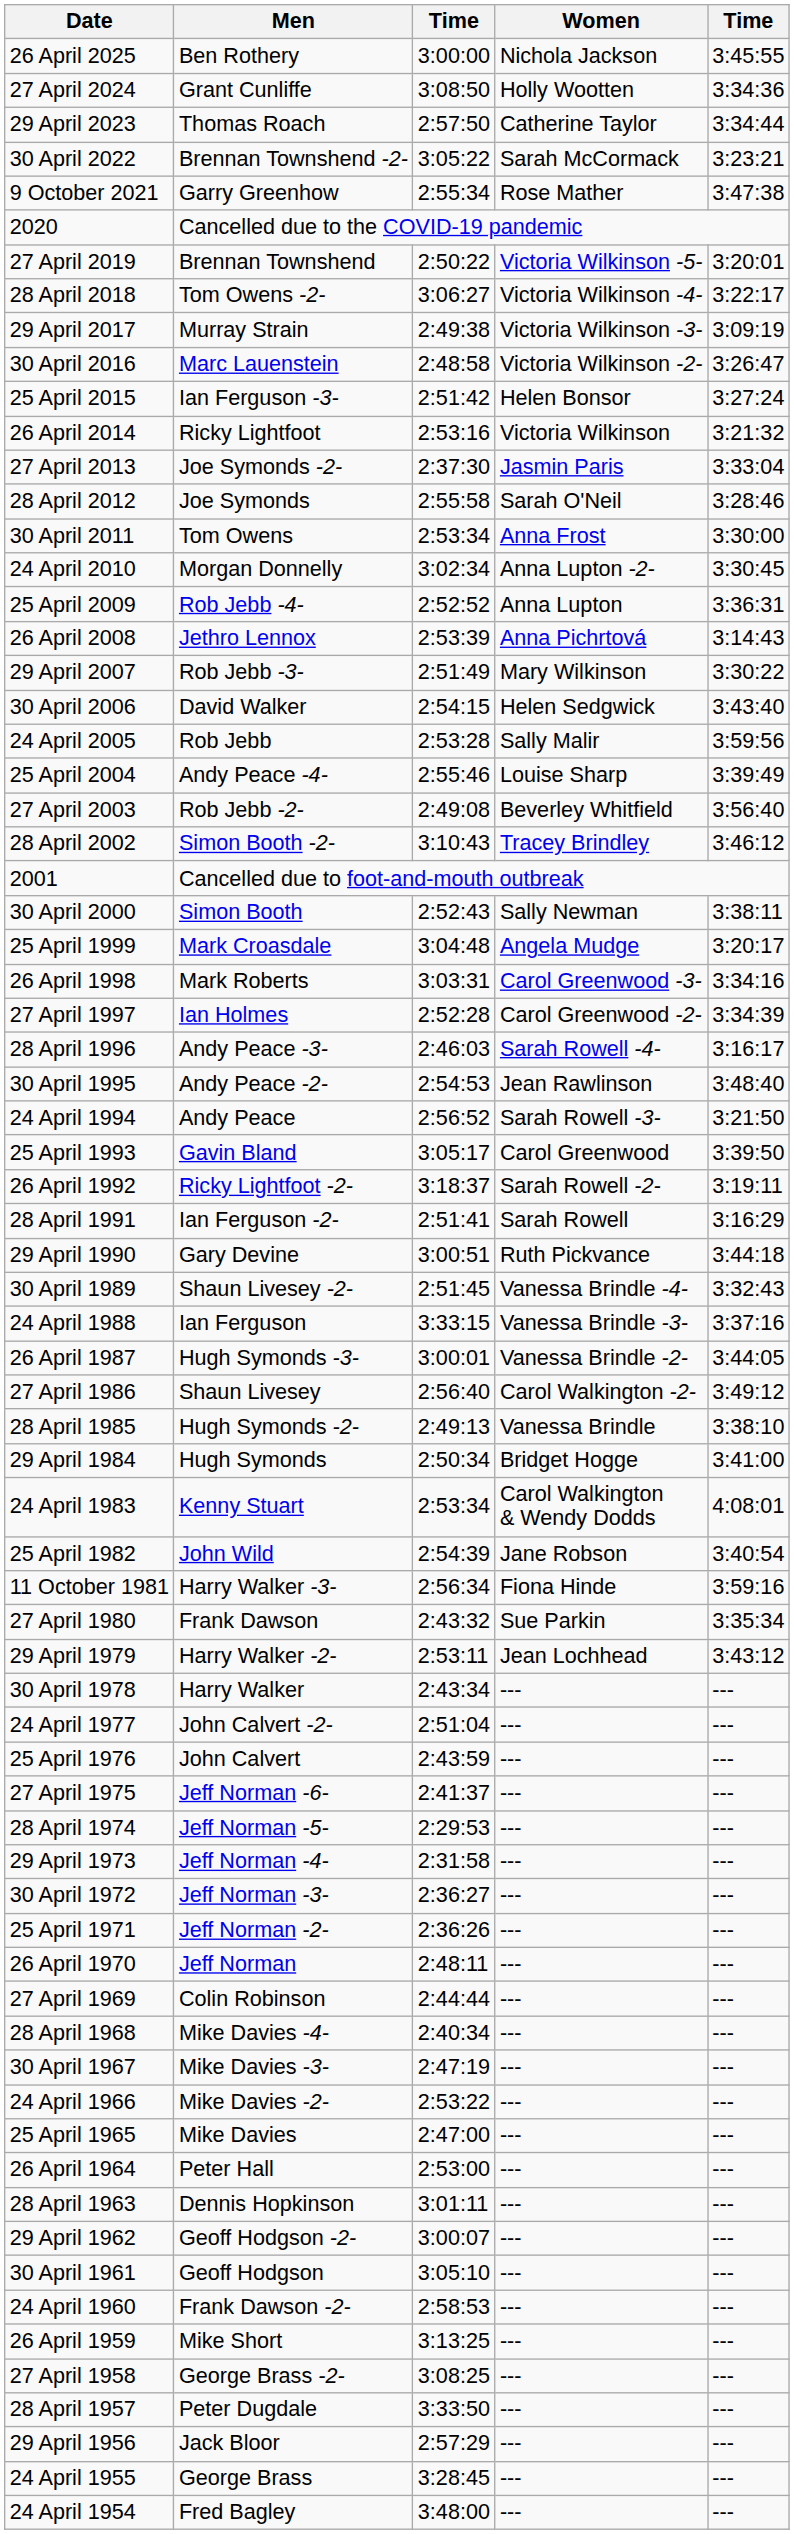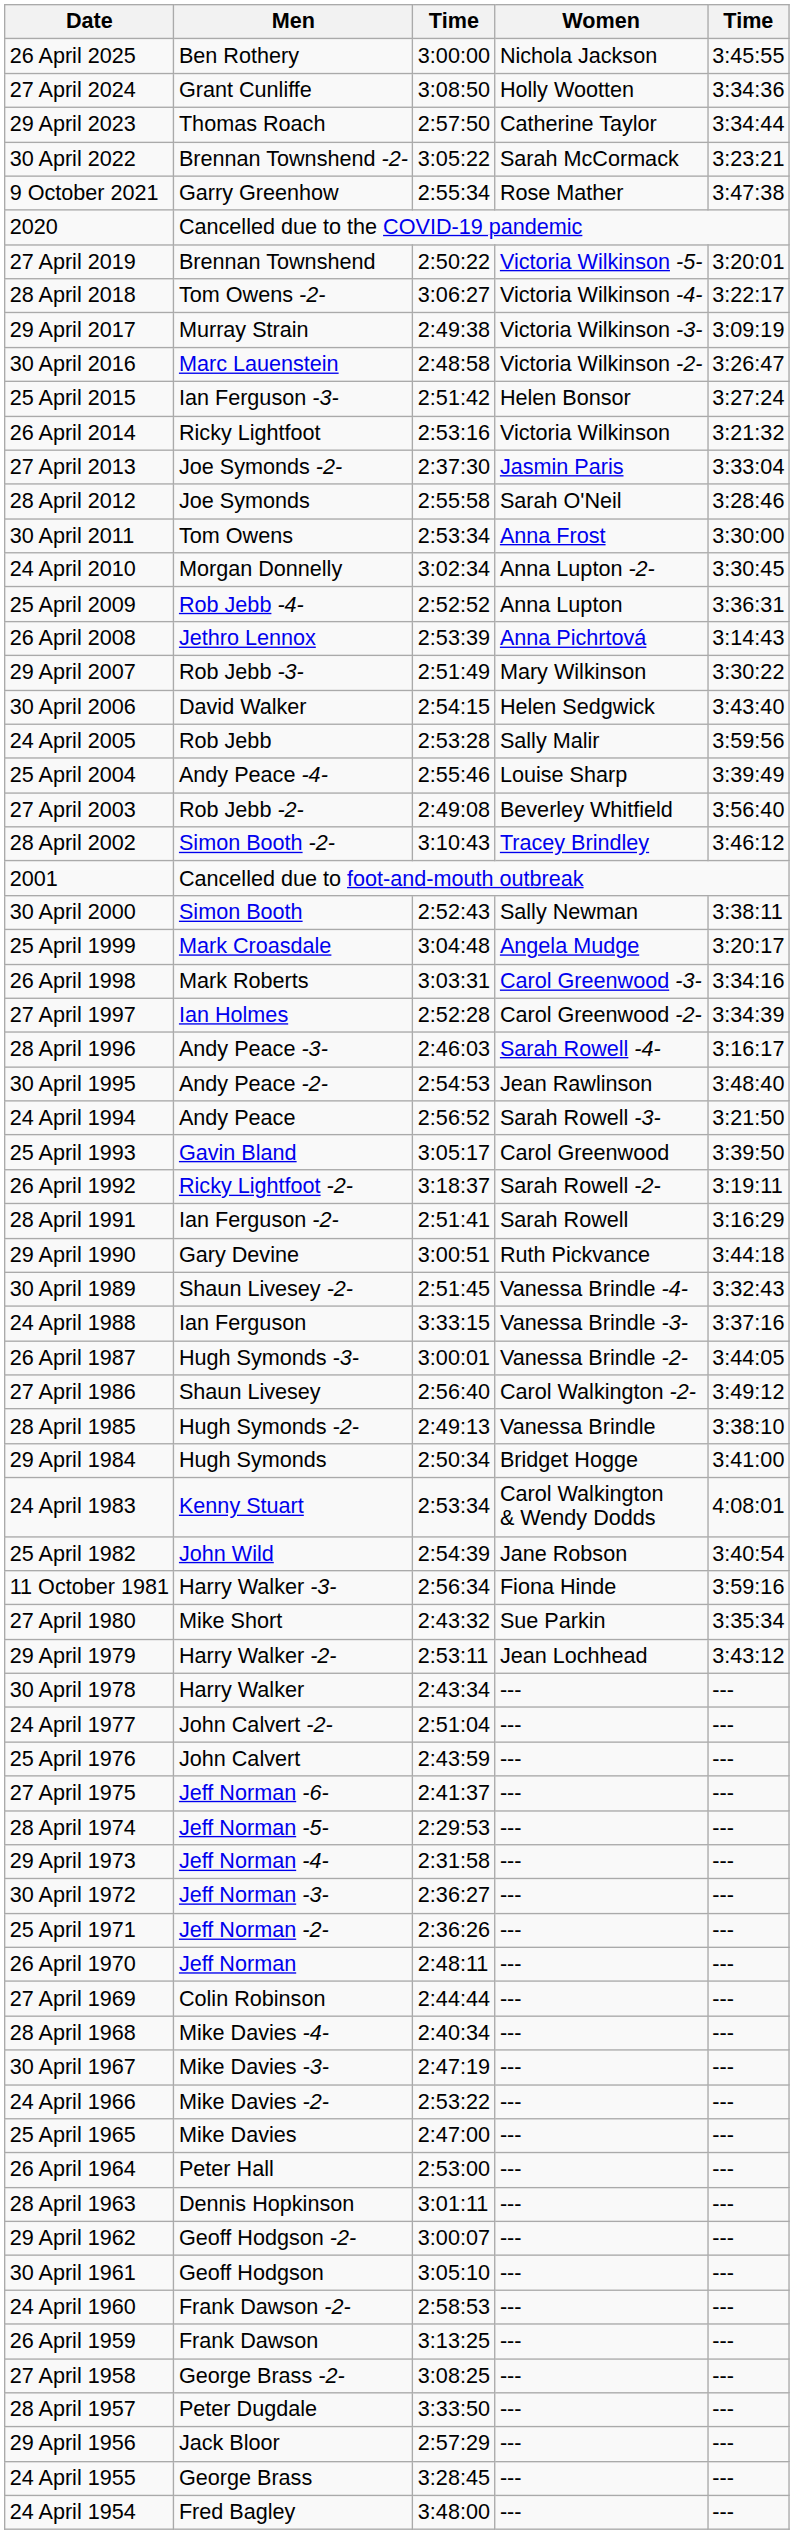 <table class="wikitable sortable">
 <tr>
 <th>Date</th>
 <th>Men</th>
 <th>Time</th>
 <th>Women</th>
 <th>Time</th>
 </tr>
 <tr>
 <td>26 April 2025</td>
 <td>Ben Rothery</td>
 <td>3:00:00</td>
 <td>Nichola Jackson</td>
 <td>3:45:55</td>
 </tr>
 <tr>
 <td>27 April 2024</td>
 <td>Grant Cunliffe</td>
 <td>3:08:50</td>
 <td>Holly Wootten</td>
 <td>3:34:36</td>
 </tr>
 <tr>
 <td>29 April 2023</td>
 <td>Thomas Roach</td>
 <td>2:57:50</td>
 <td>Catherine Taylor</td>
 <td>3:34:44</td>
 </tr>
 <tr>
 <td>30 April 2022</td>
 <td>Brennan Townshend <em>-2-</em></td>
 <td>3:05:22</td>
 <td>Sarah McCormack</td>
 <td>3:23:21</td>
 </tr>
 <tr>
 <td>9 October 2021</td>
 <td>Garry Greenhow</td>
 <td>2:55:34</td>
 <td>Rose Mather</td>
 <td>3:47:38</td>
 </tr>
 <tr>
 <td>2020</td>
 <td colspan="4">Cancelled due to the <a href='#'>COVID-19 pandemic</a></td>
 </tr>
 <tr>
 <td>27 April 2019</td>
 <td>Brennan Townshend</td>
 <td>2:50:22</td>
 <td><a href='#'>Victoria Wilkinson</a> <em>-5-</em></td>
 <td>3:20:01</td>
 </tr>
 <tr>
 <td>28 April 2018</td>
 <td>Tom Owens <em>-2-</em></td>
 <td>3:06:27</td>
 <td>Victoria Wilkinson <em>-4-</em></td>
 <td>3:22:17</td>
 </tr>
 <tr>
 <td>29 April 2017</td>
 <td>Murray Strain</td>
 <td>2:49:38</td>
 <td>Victoria Wilkinson <em>-3-</em></td>
 <td>3:09:19</td>
 </tr>
 <tr>
 <td>30 April 2016</td>
 <td><a href='#'>Marc Lauenstein</a></td>
 <td>2:48:58</td>
 <td>Victoria Wilkinson <em>-2-</em></td>
 <td>3:26:47</td>
 </tr>
 <tr>
 <td>25 April 2015</td>
 <td>Ian Ferguson <em>-3-</em></td>
 <td>2:51:42</td>
 <td>Helen Bonsor</td>
 <td>3:27:24</td>
 </tr>
 <tr>
 <td>26 April 2014</td>
 <td>Ricky Lightfoot</td>
 <td>2:53:16</td>
 <td>Victoria Wilkinson</td>
 <td>3:21:32</td>
 </tr>
 <tr>
 <td>27 April 2013</td>
 <td>Joe Symonds <em>-2-</em></td>
 <td>2:37:30</td>
 <td><a href='#'>Jasmin Paris</a></td>
 <td>3:33:04</td>
 </tr>
 <tr>
 <td>28 April 2012</td>
 <td>Joe Symonds</td>
 <td>2:55:58</td>
 <td>Sarah O'Neil</td>
 <td>3:28:46</td>
 </tr>
 <tr>
 <td>30 April 2011</td>
 <td>Tom Owens</td>
 <td>2:53:34</td>
 <td><a href='#'>Anna Frost</a></td>
 <td>3:30:00</td>
 </tr>
 <tr>
 <td>24 April 2010</td>
 <td>Morgan Donnelly</td>
 <td>3:02:34</td>
 <td>Anna Lupton <em>-2-</em></td>
 <td>3:30:45</td>
 </tr>
 <tr>
 <td>25 April 2009</td>
 <td><a href='#'>Rob Jebb</a> <em>-4-</em></td>
 <td>2:52:52</td>
 <td>Anna Lupton</td>
 <td>3:36:31</td>
 </tr>
 <tr>
 <td>26 April 2008</td>
 <td><a href='#'>Jethro Lennox</a></td>
 <td>2:53:39</td>
 <td><a href='#'>Anna Pichrtová</a></td>
 <td>3:14:43</td>
 </tr>
 <tr>
 <td>29 April 2007</td>
 <td>Rob Jebb <em>-3-</em></td>
 <td>2:51:49</td>
 <td>Mary Wilkinson</td>
 <td>3:30:22</td>
 </tr>
 <tr>
 <td>30 April 2006</td>
 <td>David Walker</td>
 <td>2:54:15</td>
 <td>Helen Sedgwick</td>
 <td>3:43:40</td>
 </tr>
 <tr>
 <td>24 April 2005</td>
 <td>Rob Jebb</td>
 <td>2:53:28</td>
 <td>Sally Malir</td>
 <td>3:59:56</td>
 </tr>
 <tr>
 <td>25 April 2004</td>
 <td>Andy Peace <em>-4-</em></td>
 <td>2:55:46</td>
 <td>Louise Sharp</td>
 <td>3:39:49</td>
 </tr>
 <tr>
 <td>27 April 2003</td>
 <td>Rob Jebb <em>-2-</em></td>
 <td>2:49:08</td>
 <td>Beverley Whitfield</td>
 <td>3:56:40</td>
 </tr>
 <tr>
 <td>28 April 2002</td>
 <td><a href='#'>Simon Booth</a> <em>-2-</em></td>
 <td>3:10:43</td>
 <td><a href='#'>Tracey Brindley</a></td>
 <td>3:46:12</td>
 </tr>
 <tr>
 <td>2001</td>
 <td colspan="4">Cancelled due to <a href='#'>foot-and-mouth outbreak</a></td>
 </tr>
 <tr>
 <td>30 April 2000</td>
 <td><a href='#'>Simon Booth</a></td>
 <td>2:52:43</td>
 <td>Sally Newman</td>
 <td>3:38:11</td>
 </tr>
 <tr>
 <td>25 April 1999</td>
 <td><a href='#'>Mark Croasdale</a></td>
 <td>3:04:48</td>
 <td><a href='#'>Angela Mudge</a></td>
 <td>3:20:17</td>
 </tr>
 <tr>
 <td>26 April 1998</td>
 <td>Mark Roberts</td>
 <td>3:03:31</td>
 <td><a href='#'>Carol Greenwood</a> <em>-3-</em></td>
 <td>3:34:16</td>
 </tr>
 <tr>
 <td>27 April 1997</td>
 <td><a href='#'>Ian Holmes</a></td>
 <td>2:52:28</td>
 <td>Carol Greenwood <em>-2-</em></td>
 <td>3:34:39</td>
 </tr>
 <tr>
 <td>28 April 1996</td>
 <td>Andy Peace <em>-3-</em></td>
 <td>2:46:03</td>
 <td><a href='#'>Sarah Rowell</a> <em>-4-</em></td>
 <td>3:16:17</td>
 </tr>
 <tr>
 <td>30 April 1995</td>
 <td>Andy Peace <em>-2-</em></td>
 <td>2:54:53</td>
 <td>Jean Rawlinson</td>
 <td>3:48:40</td>
 </tr>
 <tr>
 <td>24 April 1994</td>
 <td>Andy Peace</td>
 <td>2:56:52</td>
 <td>Sarah Rowell <em>-3-</em></td>
 <td>3:21:50</td>
 </tr>
 <tr>
 <td>25 April 1993</td>
 <td><a href='#'>Gavin Bland</a></td>
 <td>3:05:17</td>
 <td>Carol Greenwood</td>
 <td>3:39:50</td>
 </tr>
 <tr>
 <td>26 April 1992</td>
 <td><a href='#'>Ricky Lightfoot</a> <em>-2-</em></td>
 <td>3:18:37</td>
 <td>Sarah Rowell <em>-2-</em></td>
 <td>3:19:11</td>
 </tr>
 <tr>
 <td>28 April 1991</td>
 <td>Ian Ferguson <em>-2-</em></td>
 <td>2:51:41</td>
 <td>Sarah Rowell</td>
 <td>3:16:29</td>
 </tr>
 <tr>
 <td>29 April 1990</td>
 <td>Gary Devine</td>
 <td>3:00:51</td>
 <td>Ruth Pickvance</td>
 <td>3:44:18</td>
 </tr>
 <tr>
 <td>30 April 1989</td>
 <td>Shaun Livesey <em>-2-</em></td>
 <td>2:51:45</td>
 <td>Vanessa Brindle <em>-4-</em></td>
 <td>3:32:43</td>
 </tr>
 <tr>
 <td>24 April 1988</td>
 <td>Ian Ferguson</td>
 <td>3:33:15</td>
 <td>Vanessa Brindle <em>-3-</em></td>
 <td>3:37:16</td>
 </tr>
 <tr>
 <td>26 April 1987</td>
 <td>Hugh Symonds <em>-3-</em></td>
 <td>3:00:01</td>
 <td>Vanessa Brindle <em>-2-</em></td>
 <td>3:44:05</td>
 </tr>
 <tr>
 <td>27 April 1986</td>
 <td>Shaun Livesey</td>
 <td>2:56:40</td>
 <td>Carol Walkington <em>-2-</em></td>
 <td>3:49:12</td>
 </tr>
 <tr>
 <td>28 April 1985</td>
 <td>Hugh Symonds <em>-2-</em></td>
 <td>2:49:13</td>
 <td>Vanessa Brindle</td>
 <td>3:38:10</td>
 </tr>
 <tr>
 <td>29 April 1984</td>
 <td>Hugh Symonds</td>
 <td>2:50:34</td>
 <td>Bridget Hogge</td>
 <td>3:41:00</td>
 </tr>
 <tr>
 <td>24 April 1983</td>
 <td><a href='#'>Kenny Stuart</a></td>
 <td>2:53:34</td>
 <td>Carol Walkington<br>& Wendy Dodds</td>
 <td>4:08:01</td>
 </tr>
 <tr>
 <td>25 April 1982</td>
 <td><a href='#'>John Wild</a></td>
 <td>2:54:39</td>
 <td>Jane Robson</td>
 <td>3:40:54</td>
 </tr>
 <tr>
 <td>11 October 1981</td>
 <td>Harry Walker <em>-3-</em></td>
 <td>2:56:34</td>
 <td>Fiona Hinde</td>
 <td>3:59:16</td>
 </tr>
 <tr>
 <td>27 April 1980</td>
-<td>Frank Dawson</td>
+<td>Mike Short</td>
 <td>2:43:32</td>
 <td>Sue Parkin</td>
 <td>3:35:34</td>
 </tr>
 <tr>
 <td>29 April 1979</td>
 <td>Harry Walker <em>-2-</em></td>
 <td>2:53:11</td>
 <td>Jean Lochhead</td>
 <td>3:43:12</td>
 </tr>
 <tr>
 <td>30 April 1978</td>
 <td>Harry Walker</td>
 <td>2:43:34</td>
 <td>---</td>
 <td>---</td>
 </tr>
 <tr>
 <td>24 April 1977</td>
 <td>John Calvert <em>-2-</em></td>
 <td>2:51:04</td>
 <td>---</td>
 <td>---</td>
 </tr>
 <tr>
 <td>25 April 1976</td>
 <td>John Calvert</td>
 <td>2:43:59</td>
 <td>---</td>
 <td>---</td>
 </tr>
 <tr>
 <td>27 April 1975</td>
 <td><a href='#'>Jeff Norman</a> <em>-6-</em></td>
 <td>2:41:37</td>
 <td>---</td>
 <td>---</td>
 </tr>
 <tr>
 <td>28 April 1974</td>
 <td><a href='#'>Jeff Norman</a> <em>-5-</em></td>
 <td>2:29:53</td>
 <td>---</td>
 <td>---</td>
 </tr>
 <tr>
 <td>29 April 1973</td>
 <td><a href='#'>Jeff Norman</a> <em>-4-</em></td>
 <td>2:31:58</td>
 <td>---</td>
 <td>---</td>
 </tr>
 <tr>
 <td>30 April 1972</td>
 <td><a href='#'>Jeff Norman</a> <em>-3-</em></td>
 <td>2:36:27</td>
 <td>---</td>
 <td>---</td>
 </tr>
 <tr>
 <td>25 April 1971</td>
 <td><a href='#'>Jeff Norman</a> <em>-2-</em></td>
 <td>2:36:26</td>
 <td>---</td>
 <td>---</td>
 </tr>
 <tr>
 <td>26 April 1970</td>
 <td><a href='#'>Jeff Norman</a></td>
 <td>2:48:11</td>
 <td>---</td>
 <td>---</td>
 </tr>
 <tr>
 <td>27 April 1969</td>
 <td>Colin Robinson</td>
 <td>2:44:44</td>
 <td>---</td>
 <td>---</td>
 </tr>
 <tr>
 <td>28 April 1968</td>
 <td>Mike Davies <em>-4-</em></td>
 <td>2:40:34</td>
 <td>---</td>
 <td>---</td>
 </tr>
 <tr>
 <td>30 April 1967</td>
 <td>Mike Davies <em>-3-</em></td>
 <td>2:47:19</td>
 <td>---</td>
 <td>---</td>
 </tr>
 <tr>
 <td>24 April 1966</td>
 <td>Mike Davies <em>-2-</em></td>
 <td>2:53:22</td>
 <td>---</td>
 <td>---</td>
 </tr>
 <tr>
 <td>25 April 1965</td>
 <td>Mike Davies</td>
 <td>2:47:00</td>
 <td>---</td>
 <td>---</td>
 </tr>
 <tr>
 <td>26 April 1964</td>
 <td>Peter Hall</td>
 <td>2:53:00</td>
 <td>---</td>
 <td>---</td>
 </tr>
 <tr>
 <td>28 April 1963</td>
 <td>Dennis Hopkinson</td>
 <td>3:01:11</td>
 <td>---</td>
 <td>---</td>
 </tr>
 <tr>
 <td>29 April 1962</td>
 <td>Geoff Hodgson <em>-2-</em></td>
 <td>3:00:07</td>
 <td>---</td>
 <td>---</td>
 </tr>
 <tr>
 <td>30 April 1961</td>
 <td>Geoff Hodgson</td>
 <td>3:05:10</td>
 <td>---</td>
 <td>---</td>
 </tr>
 <tr>
 <td>24 April 1960</td>
 <td>Frank Dawson <em>-2-</em></td>
 <td>2:58:53</td>
 <td>---</td>
 <td>---</td>
 </tr>
 <tr>
 <td>26 April 1959</td>
-<td>Mike Short</td>
+<td>Frank Dawson</td>
 <td>3:13:25</td>
 <td>---</td>
 <td>---</td>
 </tr>
 <tr>
 <td>27 April 1958</td>
 <td>George Brass <em>-2-</em></td>
 <td>3:08:25</td>
 <td>---</td>
 <td>---</td>
 </tr>
 <tr>
 <td>28 April 1957</td>
 <td>Peter Dugdale</td>
 <td>3:33:50</td>
 <td>---</td>
 <td>---</td>
 </tr>
 <tr>
 <td>29 April 1956</td>
 <td>Jack Bloor</td>
 <td>2:57:29</td>
 <td>---</td>
 <td>---</td>
 </tr>
 <tr>
 <td>24 April 1955</td>
 <td>George Brass</td>
 <td>3:28:45</td>
 <td>---</td>
 <td>---</td>
 </tr>
 <tr>
 <td>24 April 1954</td>
 <td>Fred Bagley</td>
 <td>3:48:00</td>
 <td>---</td>
 <td>---</td>
 </tr>
 </table>
